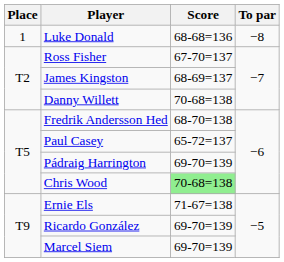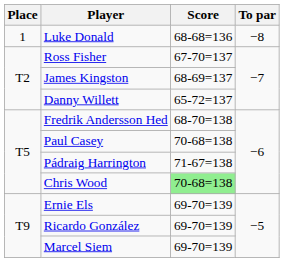 <table class="wikitable">
 <tr>
 <th>Place</th>
 <th>Player</th>
 <th>Score</th>
 <th>To par</th>
 </tr>
 <tr>
 <td align=center>1</td>
 <td> <a href='#'>Luke Donald</a></td>
 <td align=center>68-68=136</td>
 <td align=center>−8</td>
 </tr>
 <tr>
 <td rowspan="3" align=center>T2</td>
 <td> <a href='#'>Ross Fisher</a></td>
 <td align=center>67-70=137</td>
 <td rowspan="3" align=center>−7</td>
 </tr>
 <tr>
 <td> <a href='#'>James Kingston</a></td>
 <td align=center>68-69=137</td>
 </tr>
 <tr>
 <td> <a href='#'>Danny Willett</a></td>
-<td align=center>70-68=138</td>
+<td align=center>65-72=137</td>
 </tr>
 <tr>
 <td rowspan="4" align=center>T5</td>
 <td> <a href='#'>Fredrik Andersson Hed</a></td>
 <td align=center>68-70=138</td>
 <td rowspan="4" align=center>−6</td>
 </tr>
 <tr>
 <td> <a href='#'>Paul Casey</a></td>
-<td align=center>65-72=137</td>
+<td align=center>70-68=138</td>
 </tr>
 <tr>
 <td> <a href='#'>Pádraig Harrington</a></td>
-<td align=center>69-70=139</td>
+<td align=center>71-67=138</td>
 </tr>
 <tr>
 <td> <a href='#'>Chris Wood</a></td>
 <td align=center style="background: lightgreen;">70-68=138</td>
 </tr>
 <tr>
 <td rowspan="3" align=center>T9</td>
 <td> <a href='#'>Ernie Els</a></td>
-<td align=center>71-67=138</td>
+<td align=center>69-70=139</td>
 <td rowspan="3" align=center>−5</td>
 </tr>
 <tr>
 <td> <a href='#'>Ricardo González</a></td>
 <td align=center>69-70=139</td>
 </tr>
 <tr>
 <td> <a href='#'>Marcel Siem</a></td>
 <td align=center>69-70=139</td>
 </tr>
 </table>
